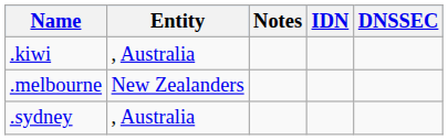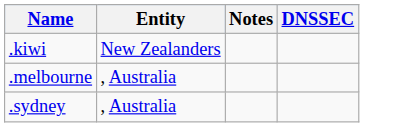 <table class="wikitable sortable">
 <tr style="background:#a0d0ff;">
 <th><a href='#'>Name</a></th>
 <th>Entity</th>
 <th class="unsortable">Notes</th>
-<th><a href='#'>IDN</a></th>
 <th><a href='#'>DNSSEC</a></th>
 </tr>
 <tr valign="top">
 <td><a href='#'>.kiwi</a></td>
-<td>, <a href='#'>Australia</a></td>
-<td></td>
+<td> <a href='#'>New Zealanders</a></td>
 <td></td>
 <td></td>
 </tr>
 <tr valign="top">
 <td><a href='#'>.melbourne</a></td>
-<td> <a href='#'>New Zealanders</a></td>
-<td></td>
+<td>, <a href='#'>Australia</a></td>
 <td></td>
 <td></td>
 </tr>
 <tr valign="top">
 <td><a href='#'>.sydney</a></td>
 <td>, <a href='#'>Australia</a></td>
 <td></td>
 <td></td>
-<td></td>
 </tr>
 </table>
